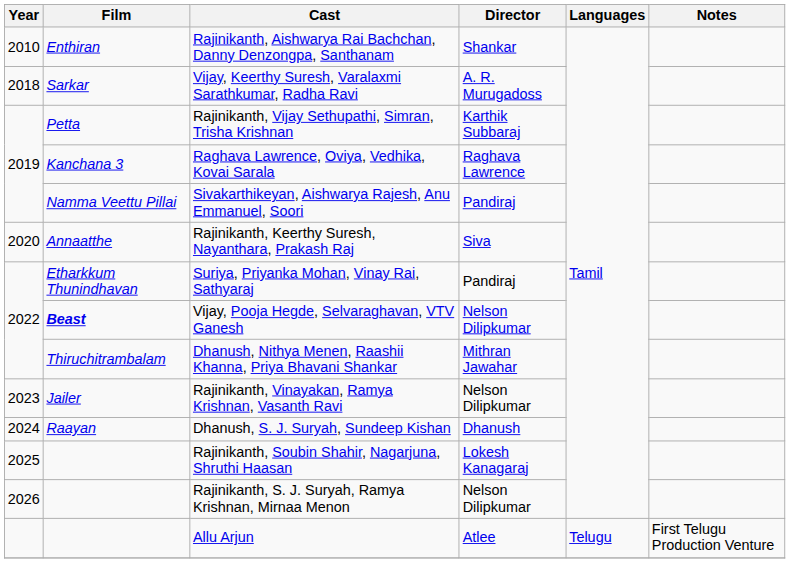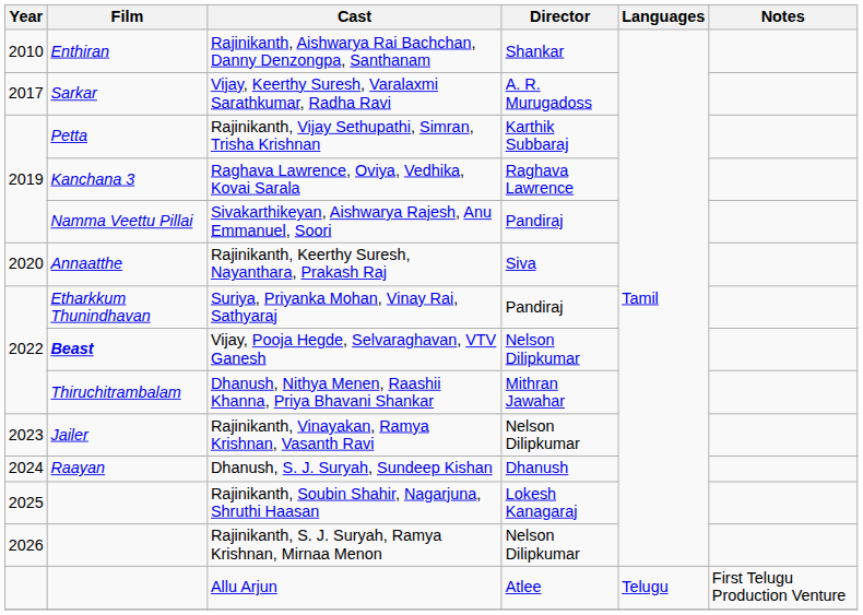 <table class="wikitable sortable">
 <tr>
 <th>Year</th>
 <th>Film</th>
 <th>Cast</th>
 <th>Director</th>
 <th>Languages</th>
 <th>Notes</th>
 </tr>
 <tr>
 <td>2010</td>
 <td><em><a href='#'>Enthiran</a></em></td>
 <td><a href='#'>Rajinikanth</a>, <a href='#'>Aishwarya Rai Bachchan</a>, <a href='#'>Danny Denzongpa</a>, <a href='#'>Santhanam</a></td>
 <td><a href='#'>Shankar</a></td>
 <td rowspan="13"><a href='#'>Tamil</a></td>
 <td></td>
 </tr>
 <tr>
-<td>2018</td>
+<td>2017</td>
 <td><em><a href='#'>Sarkar</a></em></td>
 <td><a href='#'>Vijay</a>, <a href='#'>Keerthy Suresh</a>, <a href='#'>Varalaxmi Sarathkumar</a>, <a href='#'>Radha Ravi</a></td>
 <td><a href='#'>A. R. Murugadoss</a></td>
 <td></td>
 </tr>
 <tr>
 <td rowspan="3">2019</td>
 <td><em><a href='#'>Petta</a></em></td>
 <td>Rajinikanth, <a href='#'>Vijay Sethupathi</a>, <a href='#'>Simran</a>, <a href='#'>Trisha Krishnan</a></td>
 <td><a href='#'>Karthik Subbaraj</a></td>
 <td></td>
 </tr>
 <tr>
 <td><em><a href='#'>Kanchana 3</a></em></td>
 <td><a href='#'>Raghava Lawrence</a>, <a href='#'>Oviya</a>, <a href='#'>Vedhika</a>, <a href='#'>Kovai Sarala</a></td>
 <td><a href='#'>Raghava Lawrence</a></td>
 <td></td>
 </tr>
 <tr>
 <td><em><a href='#'>Namma Veettu Pillai</a></em></td>
 <td><a href='#'>Sivakarthikeyan</a>, <a href='#'>Aishwarya Rajesh</a>, <a href='#'>Anu Emmanuel</a>, <a href='#'>Soori</a></td>
 <td><a href='#'>Pandiraj</a></td>
 <td></td>
 </tr>
 <tr>
 <td>2020</td>
 <td><em><a href='#'>Annaatthe</a></em></td>
 <td>Rajinikanth, Keerthy Suresh, <a href='#'>Nayanthara</a>, <a href='#'>Prakash Raj</a></td>
 <td><a href='#'>Siva</a></td>
 <td></td>
 </tr>
 <tr>
 <td rowspan="3">2022</td>
 <td><em><a href='#'>Etharkkum Thunindhavan</a></em></td>
 <td><a href='#'>Suriya</a>, <a href='#'>Priyanka Mohan</a>, <a href='#'>Vinay Rai</a>, <a href='#'>Sathyaraj</a></td>
 <td>Pandiraj</td>
 <td></td>
 </tr>
 <tr>
 <td><strong><em><a href='#'>Beast</a></em></strong></td>
 <td>Vijay, <a href='#'>Pooja Hegde</a>, <a href='#'>Selvaraghavan</a>, <a href='#'>VTV Ganesh</a></td>
 <td><a href='#'>Nelson Dilipkumar</a></td>
 <td></td>
 </tr>
 <tr>
 <td><em><a href='#'>Thiruchitrambalam</a></em></td>
 <td><a href='#'>Dhanush</a>, <a href='#'>Nithya Menen</a>, <a href='#'>Raashii Khanna</a>, <a href='#'>Priya Bhavani Shankar</a></td>
 <td><a href='#'>Mithran Jawahar</a></td>
 <td></td>
 </tr>
 <tr>
 <td>2023</td>
 <td><em><a href='#'>Jailer</a></em></td>
 <td>Rajinikanth, <a href='#'>Vinayakan</a>, <a href='#'>Ramya Krishnan</a>, <a href='#'>Vasanth Ravi</a></td>
 <td>Nelson Dilipkumar</td>
 <td></td>
 </tr>
 <tr>
 <td>2024</td>
 <td><em><a href='#'>Raayan</a></em></td>
 <td>Dhanush, <a href='#'>S. J. Suryah</a>, <a href='#'>Sundeep Kishan</a></td>
 <td><a href='#'>Dhanush</a></td>
 <td></td>
 </tr>
 <tr>
 <td>2025</td>
 <td></td>
 <td>Rajinikanth, <a href='#'>Soubin Shahir</a>, <a href='#'>Nagarjuna</a>, <a href='#'>Shruthi Haasan</a></td>
 <td><a href='#'>Lokesh Kanagaraj</a></td>
 <td></td>
 </tr>
 <tr>
 <td>2026</td>
 <td></td>
 <td>Rajinikanth, S. J. Suryah, Ramya Krishnan, Mirnaa Menon</td>
 <td>Nelson Dilipkumar</td>
 <td></td>
 </tr>
 <tr>
 <td></td>
 <td></td>
 <td><a href='#'>Allu Arjun</a></td>
 <td><a href='#'>Atlee</a></td>
 <td><a href='#'>Telugu</a></td>
 <td>First Telugu Production Venture</td>
 </tr>
 <tr>
 </tr>
 </table>
